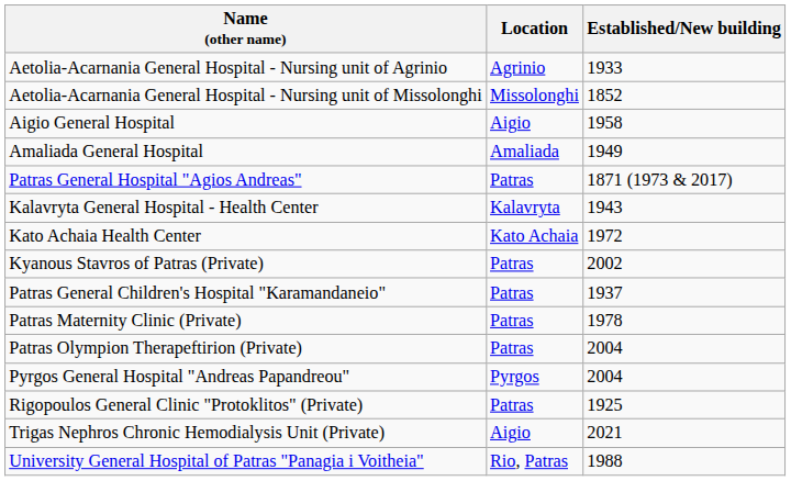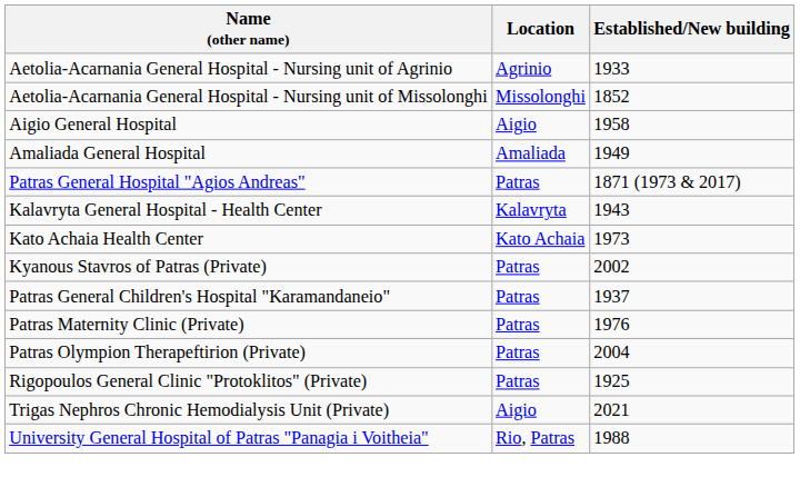 <table class="wikitable sortable stripe">
 <tr>
 <th>Name<br> <small>(other name)</small></th>
 <th>Location</th>
 <th>Established/New building</th>
 </tr>
 <tr>
 <td>Aetolia-Acarnania General Hospital - Nursing unit of Agrinio</td>
 <td><a href='#'>Agrinio</a></td>
 <td>1933</td>
 </tr>
 <tr>
 <td>Aetolia-Acarnania General Hospital - Nursing unit of Missolonghi</td>
 <td><a href='#'>Missolonghi</a></td>
 <td>1852</td>
 </tr>
 <tr>
 <td>Aigio General Hospital</td>
 <td><a href='#'>Aigio</a></td>
 <td>1958</td>
 </tr>
 <tr>
 <td>Amaliada General Hospital</td>
 <td><a href='#'>Amaliada</a></td>
 <td>1949</td>
 </tr>
 <tr>
 <td><a href='#'>Patras General Hospital "Agios Andreas"</a></td>
 <td><a href='#'>Patras</a></td>
 <td>1871 (1973 & 2017)</td>
 </tr>
 <tr>
 <td>Kalavryta General Hospital - Health Center</td>
 <td><a href='#'>Kalavryta</a></td>
 <td>1943</td>
 </tr>
 <tr>
 <td>Kato Achaia Health Center</td>
 <td><a href='#'>Kato Achaia</a></td>
-<td>1972</td>
+<td>1973</td>
 </tr>
 <tr>
 <td>Kyanous Stavros of Patras (Private)</td>
 <td><a href='#'>Patras</a></td>
 <td>2002</td>
 </tr>
 <tr>
 <td>Patras General Children's Hospital "Karamandaneio"</td>
 <td><a href='#'>Patras</a></td>
 <td>1937</td>
 </tr>
 <tr>
 <td>Patras Maternity Clinic (Private)</td>
 <td><a href='#'>Patras</a></td>
-<td>1978</td>
+<td>1976</td>
 </tr>
 <tr>
 <td>Patras Olympion Therapeftirion (Private)</td>
 <td><a href='#'>Patras</a></td>
-<td>2004</td>
-</tr>
-<tr>
-<td>Pyrgos General Hospital "Andreas Papandreou"</td>
-<td><a href='#'>Pyrgos</a></td>
 <td>2004</td>
 </tr>
 <tr>
 <td>Rigopoulos General Clinic "Protoklitos" (Private)</td>
 <td><a href='#'>Patras</a></td>
 <td>1925</td>
 </tr>
 <tr>
 <td>Trigas Nephros Chronic Hemodialysis Unit (Private)</td>
 <td><a href='#'>Aigio</a></td>
 <td>2021</td>
 </tr>
 <tr>
 <td><a href='#'>University General Hospital of Patras "Panagia i Voitheia"</a></td>
 <td><a href='#'>Rio</a>, <a href='#'>Patras</a></td>
 <td>1988</td>
 </tr>
 </table>
